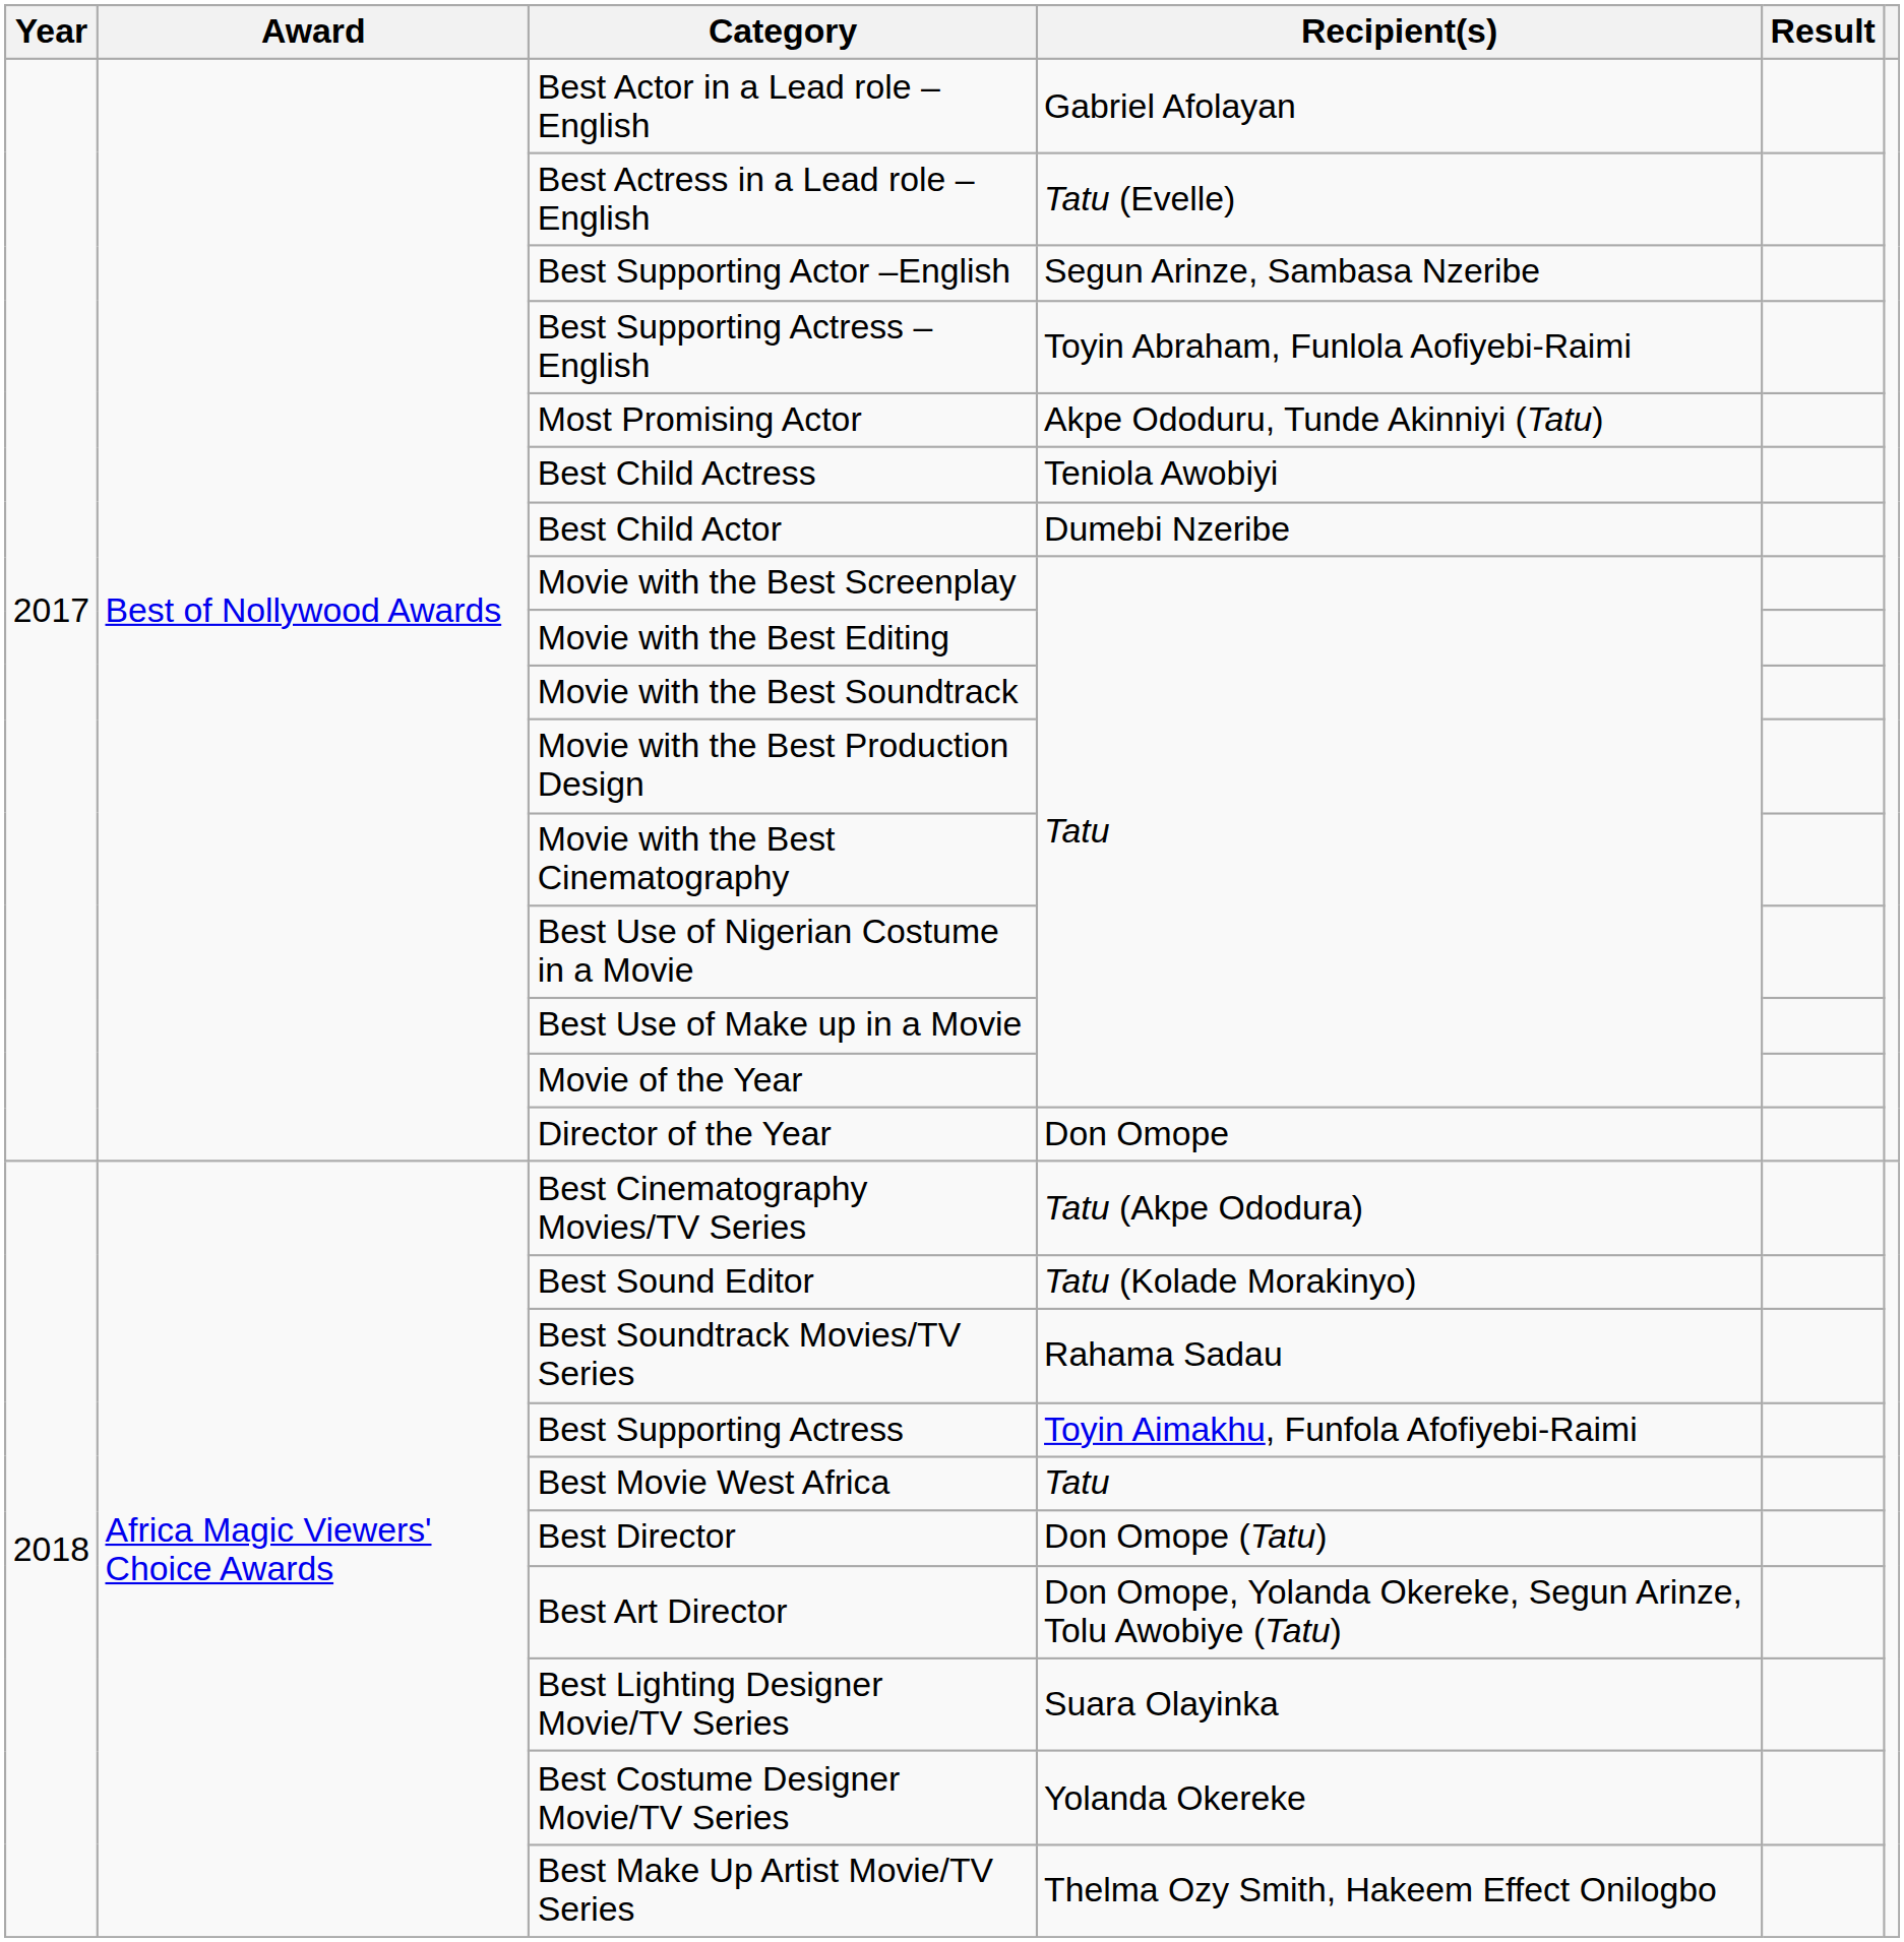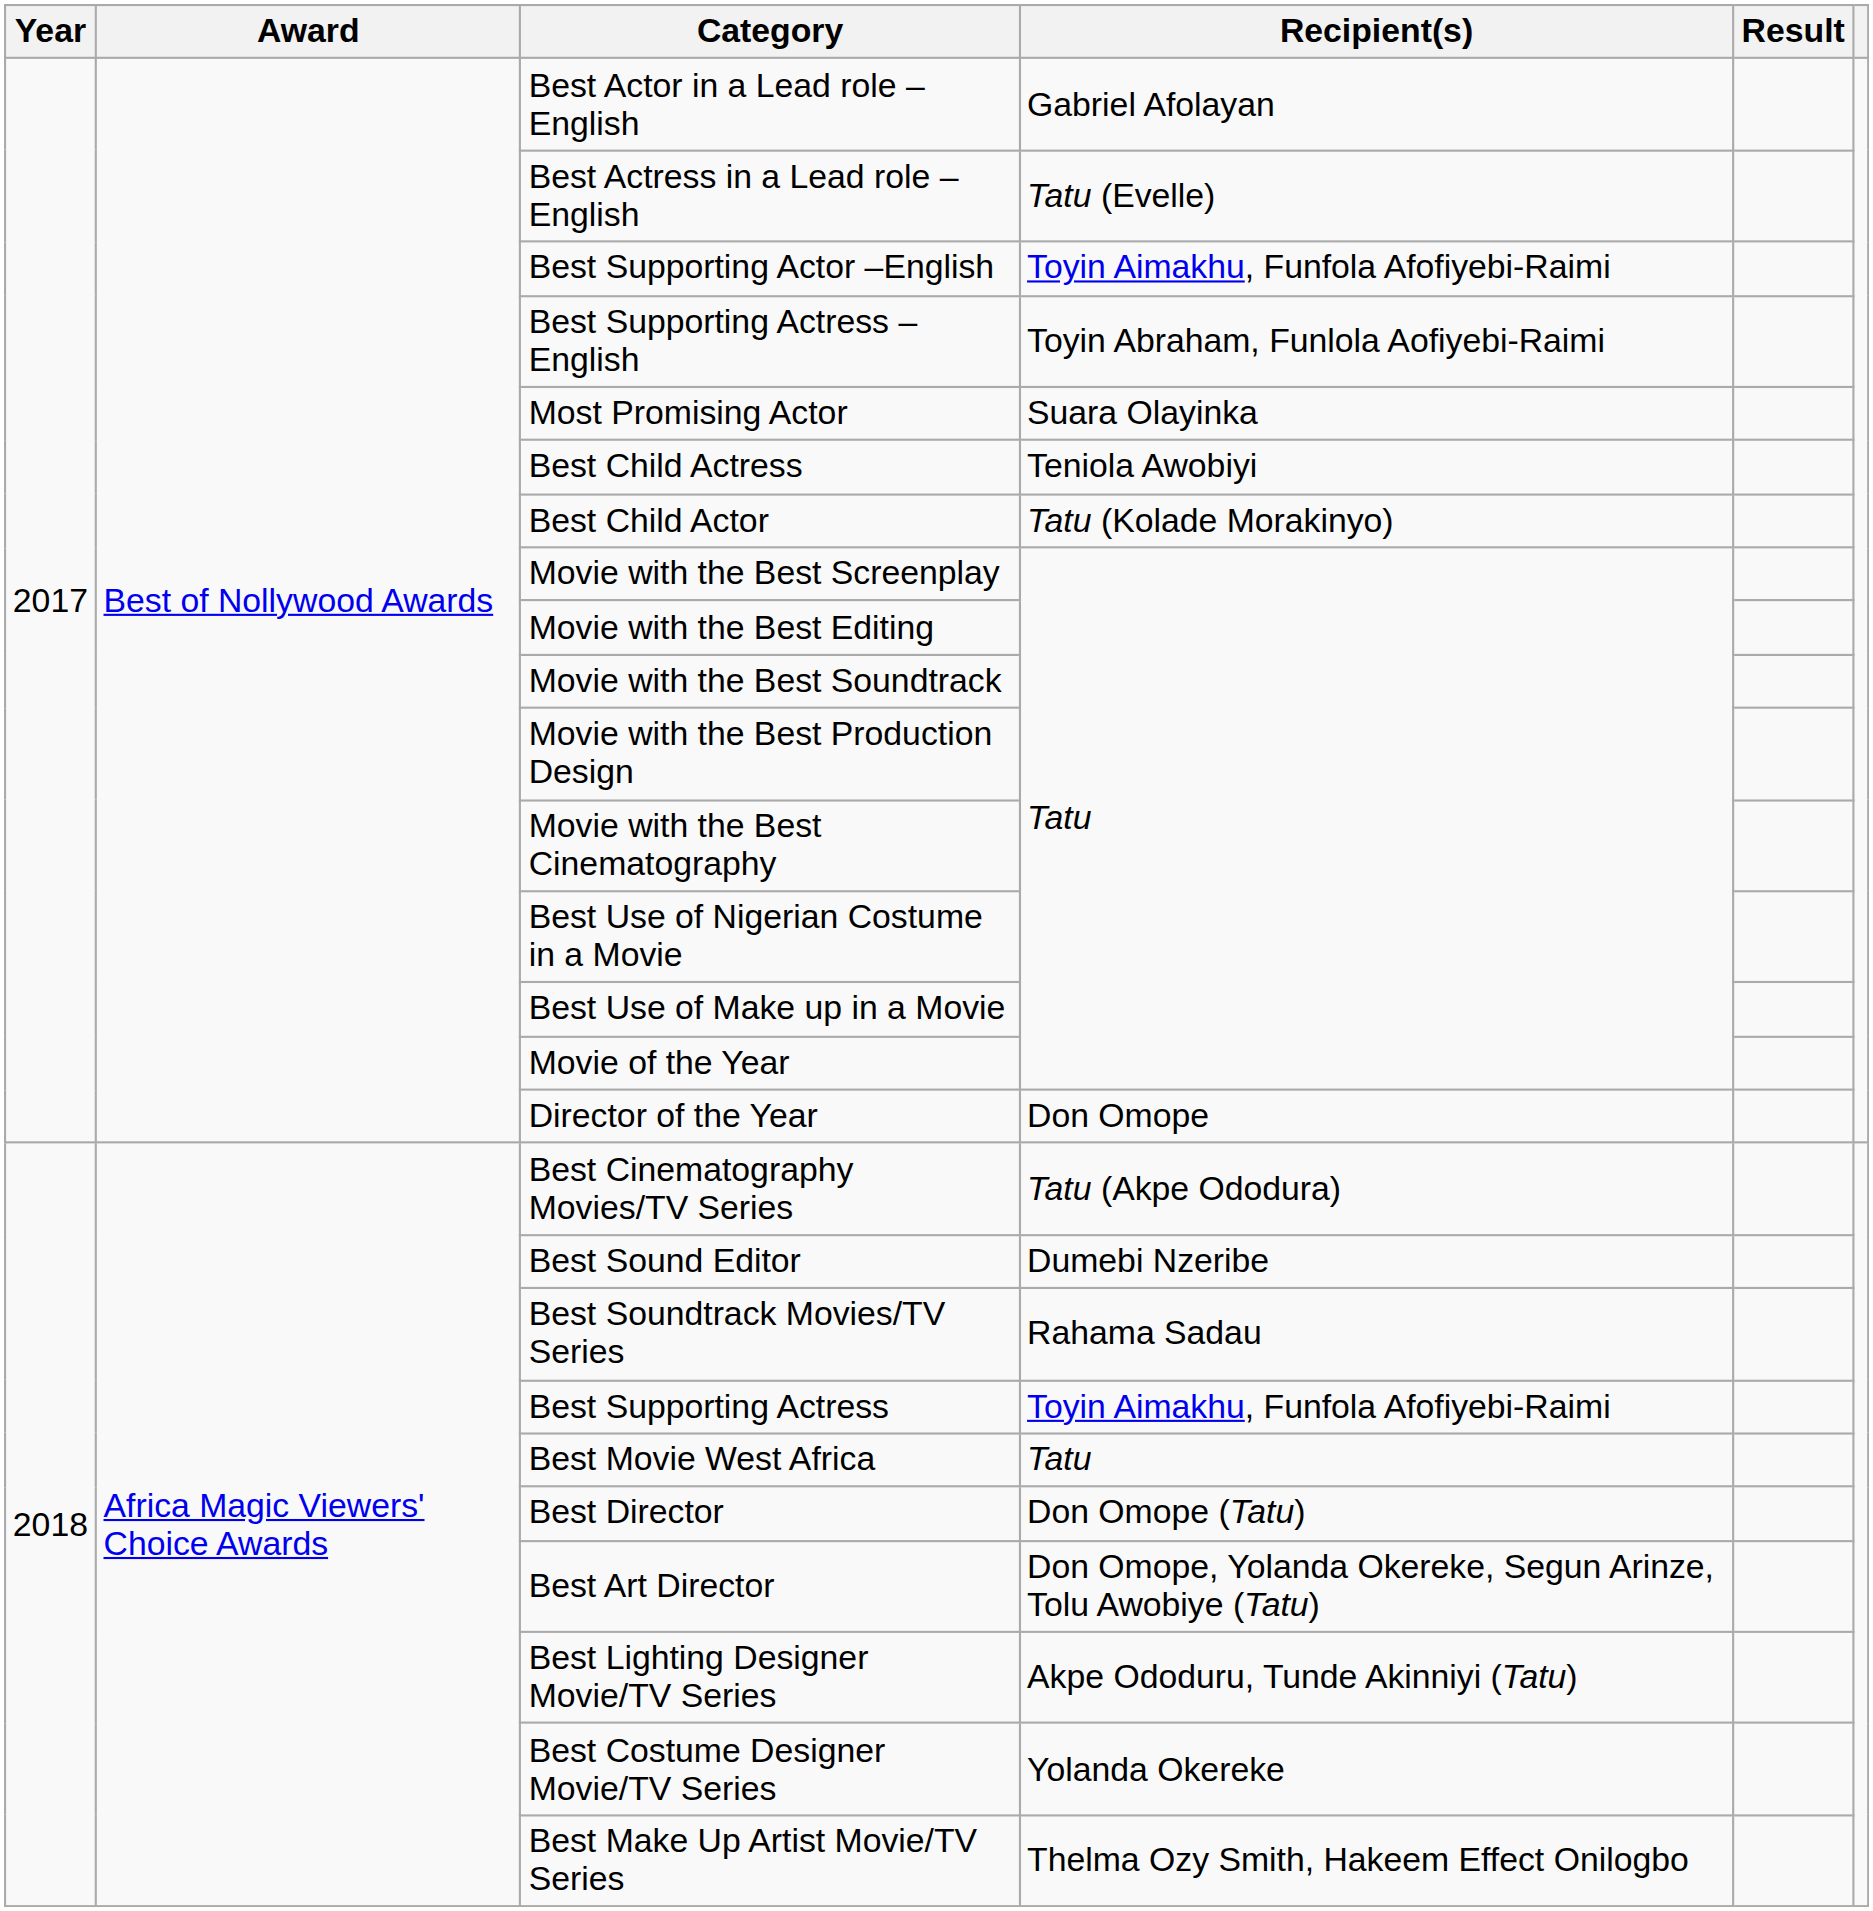 <table class="wikitable sortable" style="width:100%">
 <tr>
 <th>Year</th>
 <th>Award</th>
 <th>Category</th>
 <th>Recipient(s)</th>
 <th>Result</th>
 <th></th>
 </tr>
 <tr>
 <td rowspan="16">2017</td>
 <td rowspan="16"><a href='#'>Best of Nollywood Awards</a></td>
 <td>Best Actor in a Lead role –English</td>
 <td>Gabriel Afolayan</td>
 <td></td>
 <td rowspan="16"></td>
 </tr>
 <tr>
 <td>Best Actress in a Lead role –English</td>
 <td><em>Tatu</em> (Evelle)</td>
 <td></td>
 </tr>
 <tr>
 <td>Best Supporting Actor –English</td>
-<td>Segun Arinze, Sambasa Nzeribe</td>
+<td><a href='#'>Toyin Aimakhu</a>, Funfola Afofiyebi-Raimi</td>
 <td></td>
 </tr>
 <tr>
 <td>Best Supporting Actress –English</td>
 <td>Toyin Abraham, Funlola Aofiyebi-Raimi</td>
 <td></td>
 </tr>
 <tr>
 <td>Most Promising Actor</td>
-<td>Akpe Ododuru, Tunde Akinniyi (<em>Tatu</em>)</td>
+<td>Suara Olayinka</td>
 <td></td>
 </tr>
 <tr>
 <td>Best Child Actress</td>
 <td>Teniola Awobiyi</td>
 <td></td>
 </tr>
 <tr>
 <td>Best Child Actor</td>
-<td>Dumebi Nzeribe</td>
+<td><em>Tatu</em> (Kolade Morakinyo)</td>
 <td></td>
 </tr>
 <tr>
 <td>Movie with the Best Screenplay</td>
 <td rowspan="8"><em>Tatu</em></td>
 <td></td>
 </tr>
 <tr>
 <td>Movie with the Best Editing</td>
 <td></td>
 </tr>
 <tr>
 <td>Movie with the Best Soundtrack</td>
 <td></td>
 </tr>
 <tr>
 <td>Movie with the Best Production Design</td>
 <td></td>
 </tr>
 <tr>
 <td>Movie with the Best Cinematography</td>
 <td></td>
 </tr>
 <tr>
 <td>Best Use of Nigerian Costume in a Movie</td>
 <td></td>
 </tr>
 <tr>
 <td>Best Use of Make up in a Movie</td>
 <td></td>
 </tr>
 <tr>
 <td>Movie of the Year</td>
 <td></td>
 </tr>
 <tr>
 <td>Director of the Year</td>
 <td>Don Omope</td>
 <td></td>
 </tr>
 <tr>
 <td rowspan="10">2018</td>
 <td rowspan="11"><a href='#'>Africa Magic Viewers' Choice Awards</a></td>
 <td>Best Cinematography Movies/TV Series</td>
 <td><em>Tatu</em> (Akpe Ododura)</td>
 <td></td>
 <td rowspan="11"></td>
 </tr>
 <tr>
 <td>Best Sound Editor</td>
-<td><em>Tatu</em> (Kolade Morakinyo)</td>
+<td>Dumebi Nzeribe</td>
 <td></td>
 </tr>
 <tr>
 <td>Best Soundtrack Movies/TV Series</td>
 <td>Rahama Sadau</td>
 <td></td>
 </tr>
 <tr>
 <td>Best Supporting Actress</td>
 <td><a href='#'>Toyin Aimakhu</a>, Funfola Afofiyebi-Raimi</td>
 <td></td>
 </tr>
 <tr>
 <td>Best Movie West Africa</td>
 <td><em>Tatu</em></td>
 <td></td>
 </tr>
 <tr>
 <td>Best Director</td>
 <td>Don Omope (<em>Tatu</em>)</td>
 <td></td>
 </tr>
 <tr>
 <td>Best Art Director</td>
 <td>Don Omope, Yolanda Okereke, Segun Arinze, Tolu Awobiye (<em>Tatu</em>)</td>
 <td></td>
 </tr>
 <tr>
 <td>Best Lighting Designer Movie/TV Series</td>
-<td>Suara Olayinka</td>
+<td>Akpe Ododuru, Tunde Akinniyi (<em>Tatu</em>)</td>
 <td></td>
 </tr>
 <tr>
 <td>Best Costume Designer Movie/TV Series</td>
 <td>Yolanda Okereke</td>
 <td></td>
 </tr>
 <tr>
 <td>Best Make Up Artist Movie/TV Series</td>
 <td>Thelma Ozy Smith, Hakeem Effect Onilogbo</td>
 <td></td>
 </tr>
 </table>
